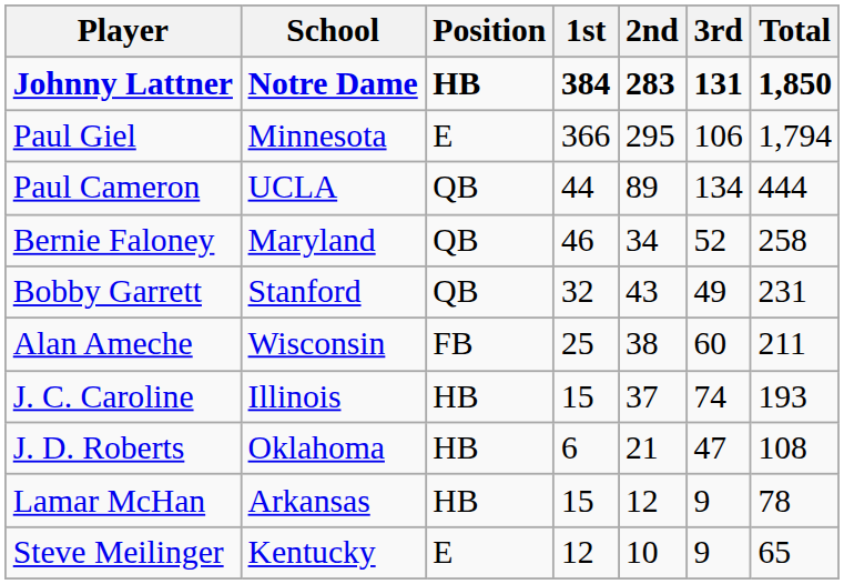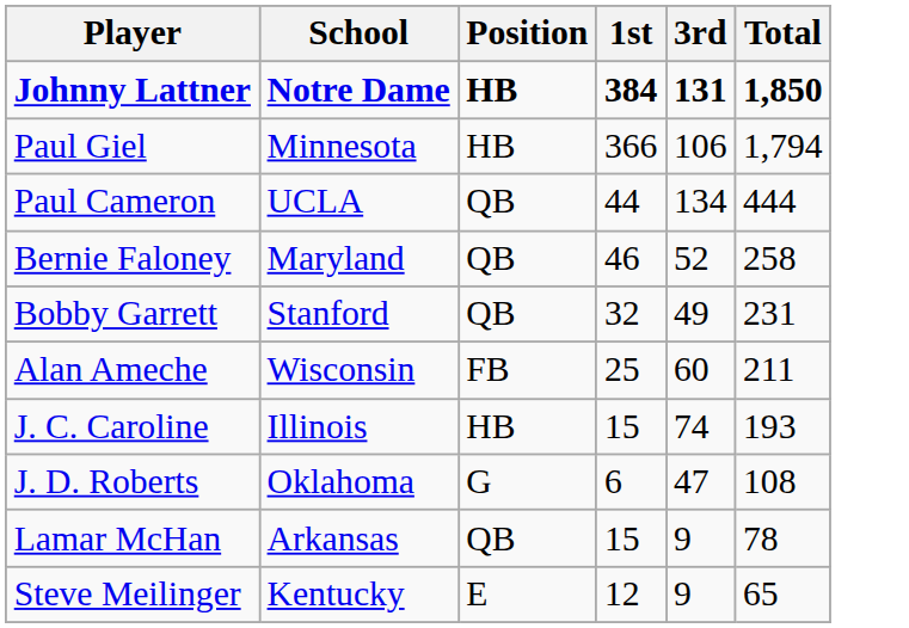 <table class="wikitable">
 <tr>
 <th>Player</th>
 <th>School</th>
 <th>Position</th>
 <th>1st</th>
-<th>2nd</th>
 <th>3rd</th>
 <th>Total</th>
 </tr>
 <tr>
 <td><strong><a href='#'>Johnny Lattner</a></strong></td>
 <td><strong><a href='#'>Notre Dame</a></strong></td>
 <td><strong>HB</strong></td>
 <td><strong>384</strong></td>
-<td><strong>283</strong></td>
 <td><strong>131</strong></td>
 <td><strong>1,850</strong></td>
 </tr>
 <tr>
 <td><a href='#'>Paul Giel</a></td>
 <td><a href='#'>Minnesota</a></td>
-<td>E</td>
+<td>HB</td>
 <td>366</td>
-<td>295</td>
 <td>106</td>
 <td>1,794</td>
 </tr>
 <tr>
 <td><a href='#'>Paul Cameron</a></td>
 <td><a href='#'>UCLA</a></td>
 <td>QB</td>
 <td>44</td>
-<td>89</td>
 <td>134</td>
 <td>444</td>
 </tr>
 <tr>
 <td><a href='#'>Bernie Faloney</a></td>
 <td><a href='#'>Maryland</a></td>
 <td>QB</td>
 <td>46</td>
-<td>34</td>
 <td>52</td>
 <td>258</td>
 </tr>
 <tr>
 <td><a href='#'>Bobby Garrett</a></td>
 <td><a href='#'>Stanford</a></td>
 <td>QB</td>
 <td>32</td>
-<td>43</td>
 <td>49</td>
 <td>231</td>
 </tr>
 <tr>
 <td><a href='#'>Alan Ameche</a></td>
 <td><a href='#'>Wisconsin</a></td>
 <td>FB</td>
 <td>25</td>
-<td>38</td>
 <td>60</td>
 <td>211</td>
 </tr>
 <tr>
 <td><a href='#'>J. C. Caroline</a></td>
 <td><a href='#'>Illinois</a></td>
 <td>HB</td>
 <td>15</td>
-<td>37</td>
 <td>74</td>
 <td>193</td>
 </tr>
 <tr>
 <td><a href='#'>J. D. Roberts</a></td>
 <td><a href='#'>Oklahoma</a></td>
-<td>HB</td>
+<td>G</td>
 <td>6</td>
-<td>21</td>
 <td>47</td>
 <td>108</td>
 </tr>
 <tr>
 <td><a href='#'>Lamar McHan</a></td>
 <td><a href='#'>Arkansas</a></td>
-<td>HB</td>
+<td>QB</td>
 <td>15</td>
-<td>12</td>
 <td>9</td>
 <td>78</td>
 </tr>
 <tr>
 <td><a href='#'>Steve Meilinger</a></td>
 <td><a href='#'>Kentucky</a></td>
 <td>E</td>
 <td>12</td>
-<td>10</td>
 <td>9</td>
 <td>65</td>
 </tr>
 </table>
